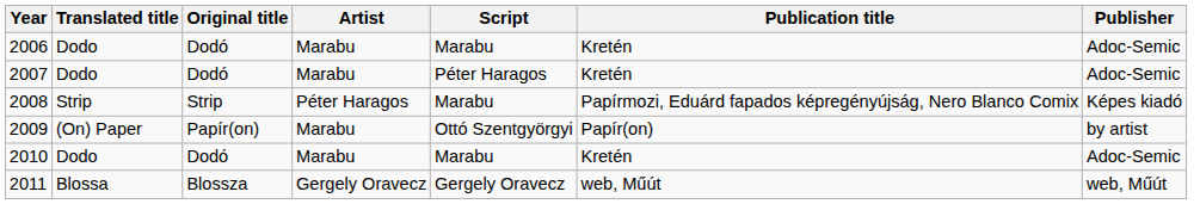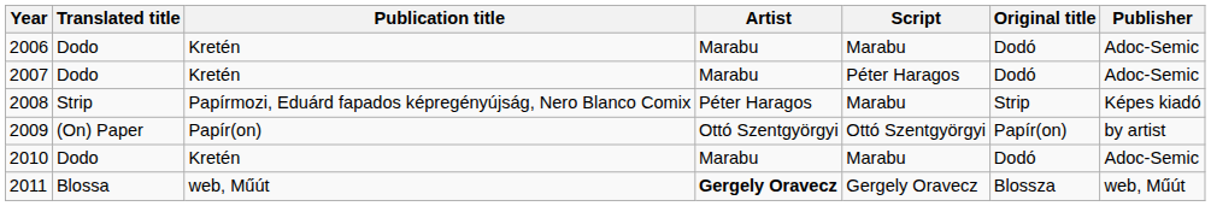 <table | class="wikitable">
 <tr valign="top">
 <th><strong>Year</strong></th>
 <th><strong>Translated title</strong></th>
-<th><strong>Original title</strong></th>
+<th><strong>Publication title</strong></th>
 <th><strong>Artist</strong></th>
 <th><strong>Script</strong></th>
-<th><strong>Publication title</strong></th>
+<th><strong>Original title</strong></th>
 <th><strong>Publisher</strong></th>
 </tr>
 <tr>
 <td>2006</td>
 <td>Dodo</td>
-<td>Dodó</td>
+<td>Kretén</td>
 <td>Marabu</td>
 <td>Marabu</td>
-<td>Kretén</td>
+<td>Dodó</td>
 <td>Adoc-Semic</td>
 </tr>
 <tr>
 <td>2007</td>
 <td>Dodo</td>
-<td>Dodó</td>
+<td>Kretén</td>
 <td>Marabu</td>
 <td>Péter Haragos</td>
-<td>Kretén</td>
+<td>Dodó</td>
 <td>Adoc-Semic</td>
 </tr>
 <tr>
 <td>2008</td>
 <td>Strip</td>
-<td>Strip</td>
+<td>Papírmozi, Eduárd fapados képregényújság, Nero Blanco Comix</td>
 <td>Péter Haragos</td>
 <td>Marabu</td>
-<td>Papírmozi, Eduárd fapados képregényújság, Nero Blanco Comix</td>
+<td>Strip</td>
 <td>Képes kiadó</td>
 </tr>
 <tr>
 <td>2009</td>
 <td>(On) Paper</td>
 <td>Papír(on)</td>
-<td>Marabu</td>
+<td>Ottó Szentgyörgyi</td>
 <td>Ottó Szentgyörgyi</td>
 <td>Papír(on)</td>
 <td>by artist</td>
 </tr>
 <tr>
 <td>2010</td>
 <td>Dodo</td>
-<td>Dodó</td>
+<td>Kretén</td>
 <td>Marabu</td>
 <td>Marabu</td>
-<td>Kretén</td>
+<td>Dodó</td>
 <td>Adoc-Semic</td>
 </tr>
 <tr>
 <td>2011</td>
 <td>Blossa</td>
+<td>web, Műút</td>
+<td><strong>Gergely Oravecz</strong></td>
+<td>Gergely Oravecz</td>
 <td>Blossza</td>
-<td>Gergely Oravecz</td>
-<td>Gergely Oravecz</td>
-<td>web, Műút</td>
 <td>web, Műút</td>
 </tr>
 </table>
